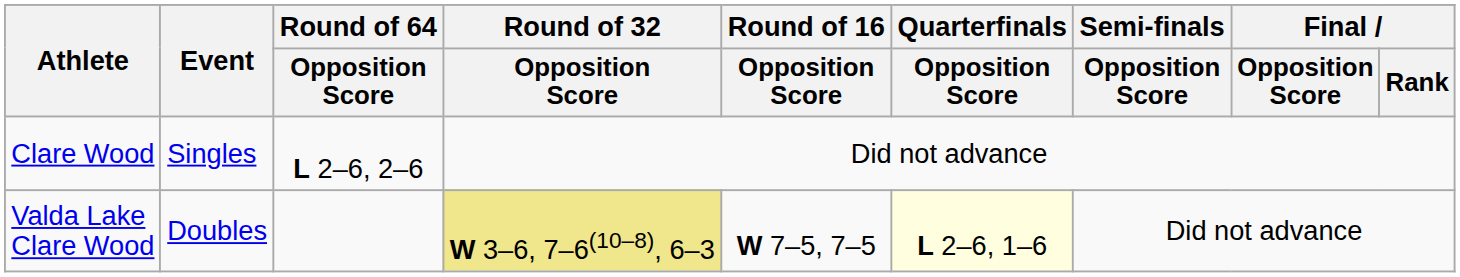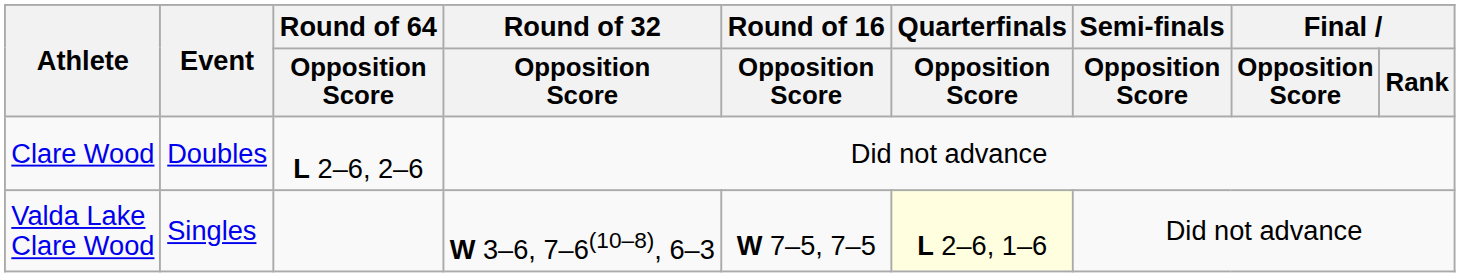 <table class=wikitable style="font-size:90%">
 <tr>
 <th rowspan="2">Athlete</th>
 <th rowspan="2">Event</th>
 <th>Round of 64</th>
 <th>Round of 32</th>
 <th>Round of 16</th>
 <th>Quarterfinals</th>
 <th>Semi-finals</th>
 <th colspan=2>Final / </th>
 </tr>
 <tr style="font-size:95%">
 <th>Opposition<br>Score</th>
 <th>Opposition<br>Score</th>
 <th>Opposition<br>Score</th>
 <th>Opposition<br>Score</th>
 <th>Opposition<br>Score</th>
 <th>Opposition<br>Score</th>
 <th>Rank</th>
 </tr>
 <tr align=center>
 <td align=left><a href='#'>Clare Wood</a></td>
-<td align=left><a href='#'>Singles</a></td>
+<td align=left><a href='#'>Doubles</a></td>
 <td><br> <strong>L</strong> 2–6, 2–6</td>
 <td colspan=6>Did not advance</td>
 </tr>
 <tr align=center>
 <td align=left><a href='#'>Valda Lake</a><br><a href='#'>Clare Wood</a></td>
-<td align=left><a href='#'>Doubles</a></td>
+<td align=left><a href='#'>Singles</a></td>
 <td></td>
-<td style="background: khaki;"><br><strong>W</strong> 3–6, 7–6<sup>(10–8)</sup>, 6–3</td>
+<td><br><strong>W</strong> 3–6, 7–6<sup>(10–8)</sup>, 6–3</td>
 <td><br><strong>W</strong> 7–5, 7–5</td>
 <td style="background: lightyellow;"><br><strong>L</strong> 2–6, 1–6</td>
 <td colspan=3>Did not advance</td>
 </tr>
 </table>
